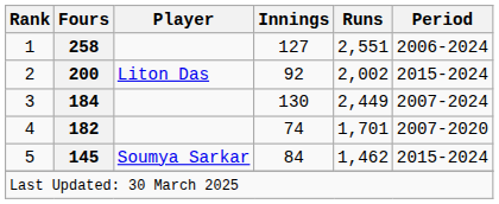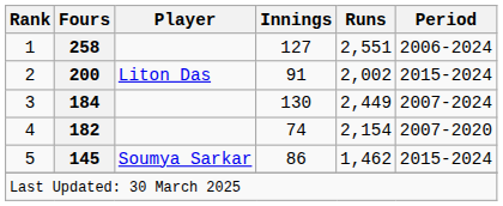 <table class="wikitable plainrowheaders sortable">
 <tr>
 <th scope=col>Rank</th>
 <th scope=col>Fours</th>
 <th scope=col>Player</th>
 <th scope=col>Innings</th>
 <th scope=col>Runs</th>
 <th scope=col>Period</th>
 </tr>
 <tr>
 <td align=center>1</td>
 <th scope=row style=text-align:center;>258</th>
 <td></td>
 <td align=center>127</td>
 <td align=center>2,551</td>
 <td>2006-2024</td>
 </tr>
 <tr>
 <td align=center>2</td>
 <th scope=row style=text-align:center;>200</th>
 <td><a href='#'>Liton Das</a></td>
-<td align=center>92</td>
+<td align=center>91</td>
 <td align=center>2,002</td>
 <td>2015-2024</td>
 </tr>
 <tr>
 <td align=center>3</td>
 <th scope=row style=text-align:center;>184</th>
 <td></td>
 <td align=center>130</td>
 <td align=center>2,449</td>
 <td>2007-2024</td>
 </tr>
 <tr>
 <td align=center>4</td>
 <th scope=row style=text-align:center;>182</th>
 <td></td>
 <td align=center>74</td>
-<td align=center>1,701</td>
+<td align=center>2,154</td>
 <td>2007-2020</td>
 </tr>
 <tr>
 <td align=center>5</td>
 <th scope=row style=text-align:center;>145</th>
 <td><a href='#'>Soumya Sarkar</a></td>
-<td align=center>84</td>
+<td align=center>86</td>
 <td align="center">1,462</td>
 <td>2015-2024</td>
 </tr>
 <tr>
 </tr>
 <tr class=sortbottom>
 <td colspan=6><small>Last Updated: 30 March 2025</small></td>
 </tr>
 </table>
